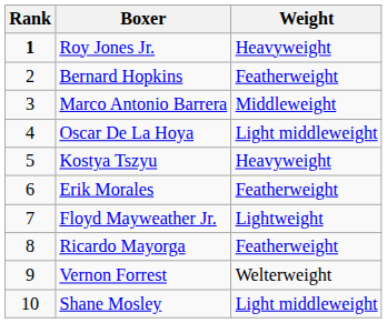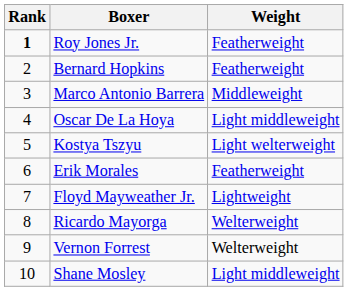 <table class="wikitable ">
 <tr>
 <th>Rank</th>
 <th>Boxer</th>
 <th>Weight</th>
 </tr>
 <tr>
 <td align=center><strong>1</strong></td>
 <td><a href='#'>Roy Jones Jr.</a></td>
-<td><a href='#'>Heavyweight</a></td>
+<td><a href='#'>Featherweight</a></td>
 </tr>
 <tr>
 <td align=center>2</td>
 <td><a href='#'>Bernard Hopkins</a></td>
 <td><a href='#'>Featherweight</a></td>
 </tr>
 <tr>
 <td align=center>3</td>
 <td><a href='#'>Marco Antonio Barrera</a></td>
 <td><a href='#'>Middleweight</a></td>
 </tr>
 <tr>
 <td align=center>4</td>
 <td><a href='#'>Oscar De La Hoya</a></td>
 <td><a href='#'>Light middleweight</a></td>
 </tr>
 <tr>
 <td align=center>5</td>
 <td><a href='#'>Kostya Tszyu</a></td>
-<td><a href='#'>Heavyweight</a></td>
+<td><a href='#'>Light welterweight</a></td>
 </tr>
 <tr>
 <td align=center>6</td>
 <td><a href='#'>Erik Morales</a></td>
 <td><a href='#'>Featherweight</a></td>
 </tr>
 <tr>
 <td align=center>7</td>
 <td><a href='#'>Floyd Mayweather Jr.</a></td>
 <td><a href='#'>Lightweight</a></td>
 </tr>
 <tr>
 <td align=center>8</td>
 <td><a href='#'>Ricardo Mayorga</a></td>
-<td><a href='#'>Featherweight</a></td>
+<td><a href='#'>Welterweight</a></td>
 </tr>
 <tr>
 <td align=center>9</td>
 <td><a href='#'>Vernon Forrest</a></td>
 <td>Welterweight</td>
 </tr>
 <tr>
 <td align=center>10</td>
 <td><a href='#'>Shane Mosley</a></td>
 <td><a href='#'>Light middleweight</a></td>
 </tr>
 </table>
